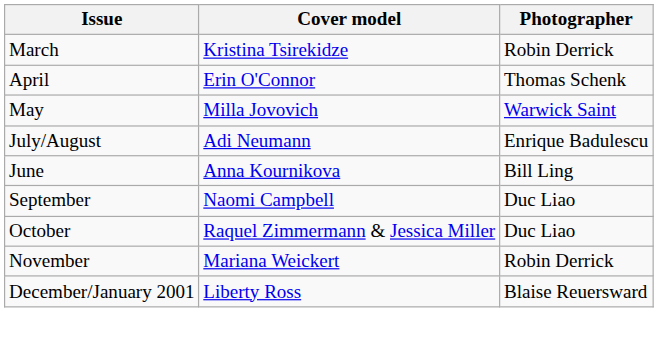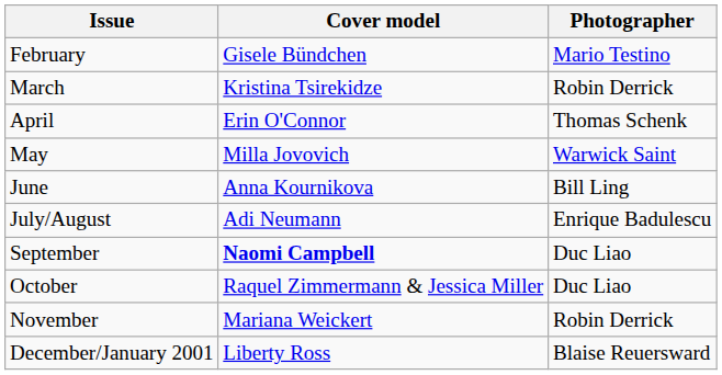 <table class="sortable wikitable">
 <tr>
 <th>Issue</th>
 <th>Cover model</th>
 <th>Photographer</th>
+</tr>
+<tr>
+<td>February</td>
+<td><a href='#'>Gisele Bündchen</a></td>
+<td><a href='#'>Mario Testino</a></td>
 </tr>
 <tr>
 <td>March</td>
 <td><a href='#'>Kristina Tsirekidze</a></td>
 <td>Robin Derrick</td>
 </tr>
 <tr>
 <td>April</td>
 <td><a href='#'>Erin O'Connor</a></td>
 <td>Thomas Schenk</td>
 </tr>
 <tr>
 <td>May</td>
 <td><a href='#'>Milla Jovovich</a></td>
 <td><a href='#'>Warwick Saint</a></td>
 </tr>
 <tr>
+<td>June</td>
+<td><a href='#'>Anna Kournikova</a></td>
+<td>Bill Ling</td>
+</tr>
+<tr>
 <td>July/August</td>
 <td><a href='#'>Adi Neumann</a></td>
 <td>Enrique Badulescu</td>
 </tr>
 <tr>
-<td>June</td>
-<td><a href='#'>Anna Kournikova</a></td>
-<td>Bill Ling</td>
-</tr>
-<tr>
 <td>September</td>
-<td><a href='#'>Naomi Campbell</a></td>
+<td><strong><a href='#'>Naomi Campbell</a></strong></td>
 <td>Duc Liao</td>
 </tr>
 <tr>
 <td>October</td>
 <td><a href='#'>Raquel Zimmermann</a> & <a href='#'>Jessica Miller</a></td>
 <td>Duc Liao</td>
 </tr>
 <tr>
 <td>November</td>
 <td><a href='#'>Mariana Weickert</a></td>
 <td>Robin Derrick</td>
 </tr>
 <tr>
 <td>December/January 2001</td>
 <td><a href='#'>Liberty Ross</a></td>
 <td>Blaise Reuersward</td>
 </tr>
 </table>
